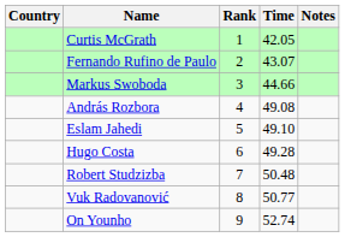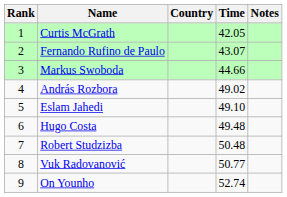 <table class="wikitable" style="text-align:center">
 <tr>
+<th>Rank</th>
+<th>Name</th>
 <th>Country</th>
-<th>Name</th>
-<th>Rank</th>
 <th>Time</th>
 <th>Notes</th>
 </tr>
 <tr bgcolor=bbffbb>
+<td>1</td>
+<td align="left"><a href='#'>Curtis McGrath</a></td>
 <td align="left"></td>
-<td align="left"><a href='#'>Curtis McGrath</a></td>
-<td>1</td>
 <td>42.05</td>
 <td></td>
 </tr>
 <tr bgcolor=bbffbb>
+<td>2</td>
+<td align="left"><a href='#'>Fernando Rufino de Paulo</a></td>
 <td align="left"></td>
-<td align="left"><a href='#'>Fernando Rufino de Paulo</a></td>
-<td>2</td>
 <td>43.07</td>
 <td></td>
 </tr>
 <tr bgcolor=bbffbb>
+<td>3</td>
+<td align="left"><a href='#'>Markus Swoboda</a></td>
 <td align="left"></td>
-<td align="left"><a href='#'>Markus Swoboda</a></td>
-<td>3</td>
 <td>44.66</td>
 <td></td>
 </tr>
 <tr>
+<td>4</td>
+<td align="left"><a href='#'>András Rozbora</a></td>
 <td align="left"></td>
-<td align="left"><a href='#'>András Rozbora</a></td>
-<td>4</td>
-<td>49.08</td>
+<td>49.02</td>
 <td></td>
 </tr>
 <tr>
+<td>5</td>
+<td align="left"><a href='#'>Eslam Jahedi</a></td>
 <td align="left"></td>
-<td align="left"><a href='#'>Eslam Jahedi</a></td>
-<td>5</td>
 <td>49.10</td>
 <td></td>
 </tr>
 <tr>
+<td>6</td>
+<td align="left"><a href='#'>Hugo Costa</a></td>
 <td align="left"></td>
-<td align="left"><a href='#'>Hugo Costa</a></td>
-<td>6</td>
-<td>49.28</td>
+<td>49.48</td>
 <td></td>
 </tr>
 <tr>
+<td>7</td>
+<td align="left"><a href='#'>Robert Studzizba</a></td>
 <td align="left"></td>
-<td align="left"><a href='#'>Robert Studzizba</a></td>
-<td>7</td>
 <td>50.48</td>
 <td></td>
 </tr>
 <tr>
+<td>8</td>
+<td align="left"><a href='#'>Vuk Radovanović</a></td>
 <td align="left"></td>
-<td align="left"><a href='#'>Vuk Radovanović</a></td>
-<td>8</td>
 <td>50.77</td>
 <td></td>
 </tr>
 <tr>
+<td>9</td>
+<td align="left"><a href='#'>On Younho</a></td>
 <td align="left"></td>
-<td align="left"><a href='#'>On Younho</a></td>
-<td>9</td>
 <td>52.74</td>
 <td></td>
 </tr>
 </table>
